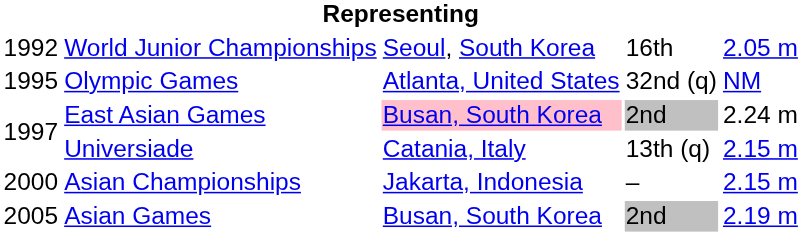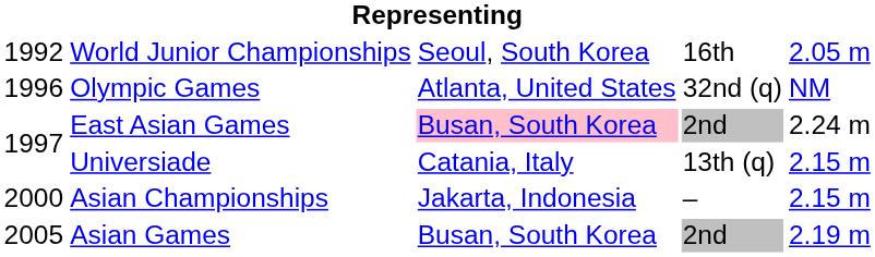 <table>
 <tr>
 <th colspan="5">Representing </th>
 </tr>
 <tr>
 <td>1992</td>
 <td><a href='#'>World Junior Championships</a></td>
 <td><a href='#'>Seoul</a>, <a href='#'>South Korea</a></td>
 <td>16th</td>
 <td><a href='#'>2.05 m</a></td>
 </tr>
 <tr>
-<td>1995</td>
+<td>1996</td>
 <td><a href='#'>Olympic Games</a></td>
 <td><a href='#'>Atlanta, United States</a></td>
 <td>32nd (q)</td>
 <td><a href='#'>NM</a></td>
 </tr>
 <tr>
 <td rowspan=2>1997</td>
 <td><a href='#'>East Asian Games</a></td>
 <td style="background: pink;"><a href='#'>Busan, South Korea</a></td>
 <td bgcolor="silver">2nd</td>
 <td>2.24 m</td>
 </tr>
 <tr>
 <td><a href='#'>Universiade</a></td>
 <td><a href='#'>Catania, Italy</a></td>
 <td>13th (q)</td>
 <td><a href='#'>2.15 m</a></td>
 </tr>
 <tr>
 <td>2000</td>
 <td><a href='#'>Asian Championships</a></td>
 <td><a href='#'>Jakarta, Indonesia</a></td>
 <td>–</td>
 <td><a href='#'>2.15 m</a></td>
 </tr>
 <tr>
 <td>2005</td>
 <td><a href='#'>Asian Games</a></td>
 <td><a href='#'>Busan, South Korea</a></td>
 <td bgcolor=silver>2nd</td>
 <td><a href='#'>2.19 m</a></td>
 </tr>
 </table>
